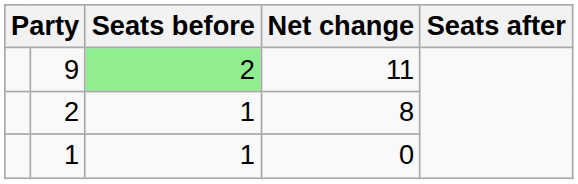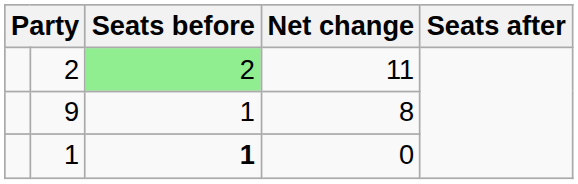 <table class=wikitable style="text-align:right">
 <tr>
 <th colspan="2">Party</th>
 <th>Seats before</th>
 <th>Net change</th>
 <th>Seats after</th>
 </tr>
 <tr>
 <td></td>
-<td>9</td>
+<td>2</td>
 <td style="background: lightgreen;"> 2</td>
 <td>11</td>
 </tr>
 <tr>
 <td></td>
-<td>2</td>
+<td>9</td>
 <td> 1</td>
 <td>8</td>
 </tr>
 <tr>
 <td></td>
 <td>1</td>
-<td> 1</td>
+<td><strong> 1</strong></td>
 <td>0</td>
 </tr>
 </table>
